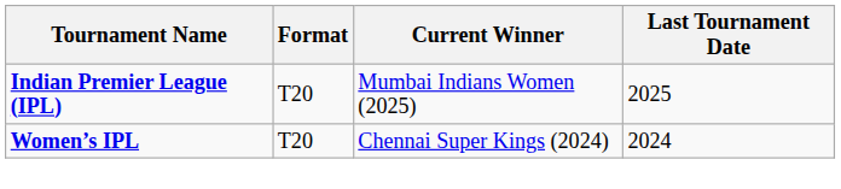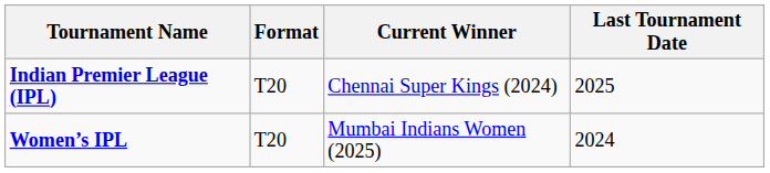 <table class="wikitable sortable">
 <tr>
 <th>Tournament Name</th>
 <th>Format</th>
 <th>Current Winner</th>
 <th>Last Tournament Date</th>
 </tr>
 <tr>
 <td><strong><a href='#'>Indian Premier League (IPL)</a></strong></td>
 <td>T20</td>
-<td><a href='#'>Mumbai Indians Women</a> (2025)</td>
+<td><a href='#'>Chennai Super Kings</a> (2024)</td>
 <td>2025</td>
 </tr>
 <tr>
 <td><strong><a href='#'>Women’s IPL</a></strong></td>
 <td>T20</td>
-<td><a href='#'>Chennai Super Kings</a> (2024)</td>
+<td><a href='#'>Mumbai Indians Women</a> (2025)</td>
 <td>2024</td>
 </tr>
 </table>
